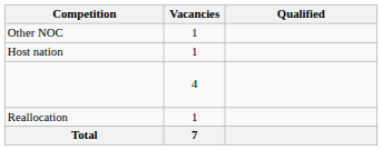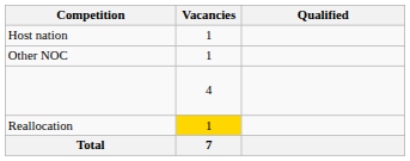 <table class = "wikitable" width=500>
 <tr>
 <th width=300>Competition</th>
 <th width=80>Vacancies</th>
 <th width=300>Qualified</th>
 </tr>
 <tr>
-<td>Other NOC</td>
+<td>Host nation</td>
 <td align="center">1</td>
 <td></td>
 </tr>
 <tr>
-<td>Host nation</td>
+<td>Other NOC</td>
 <td align="center">1</td>
 <td></td>
 </tr>
 <tr>
 <td></td>
 <td align="center">4</td>
 <td><br><br><br></td>
 </tr>
 <tr>
 <td>Reallocation</td>
-<td align="center">1</td>
+<td align="center" style="background: gold;">1</td>
 <td></td>
 </tr>
 <tr>
 <th>Total</th>
 <th>7</th>
 <th></th>
 </tr>
 </table>
